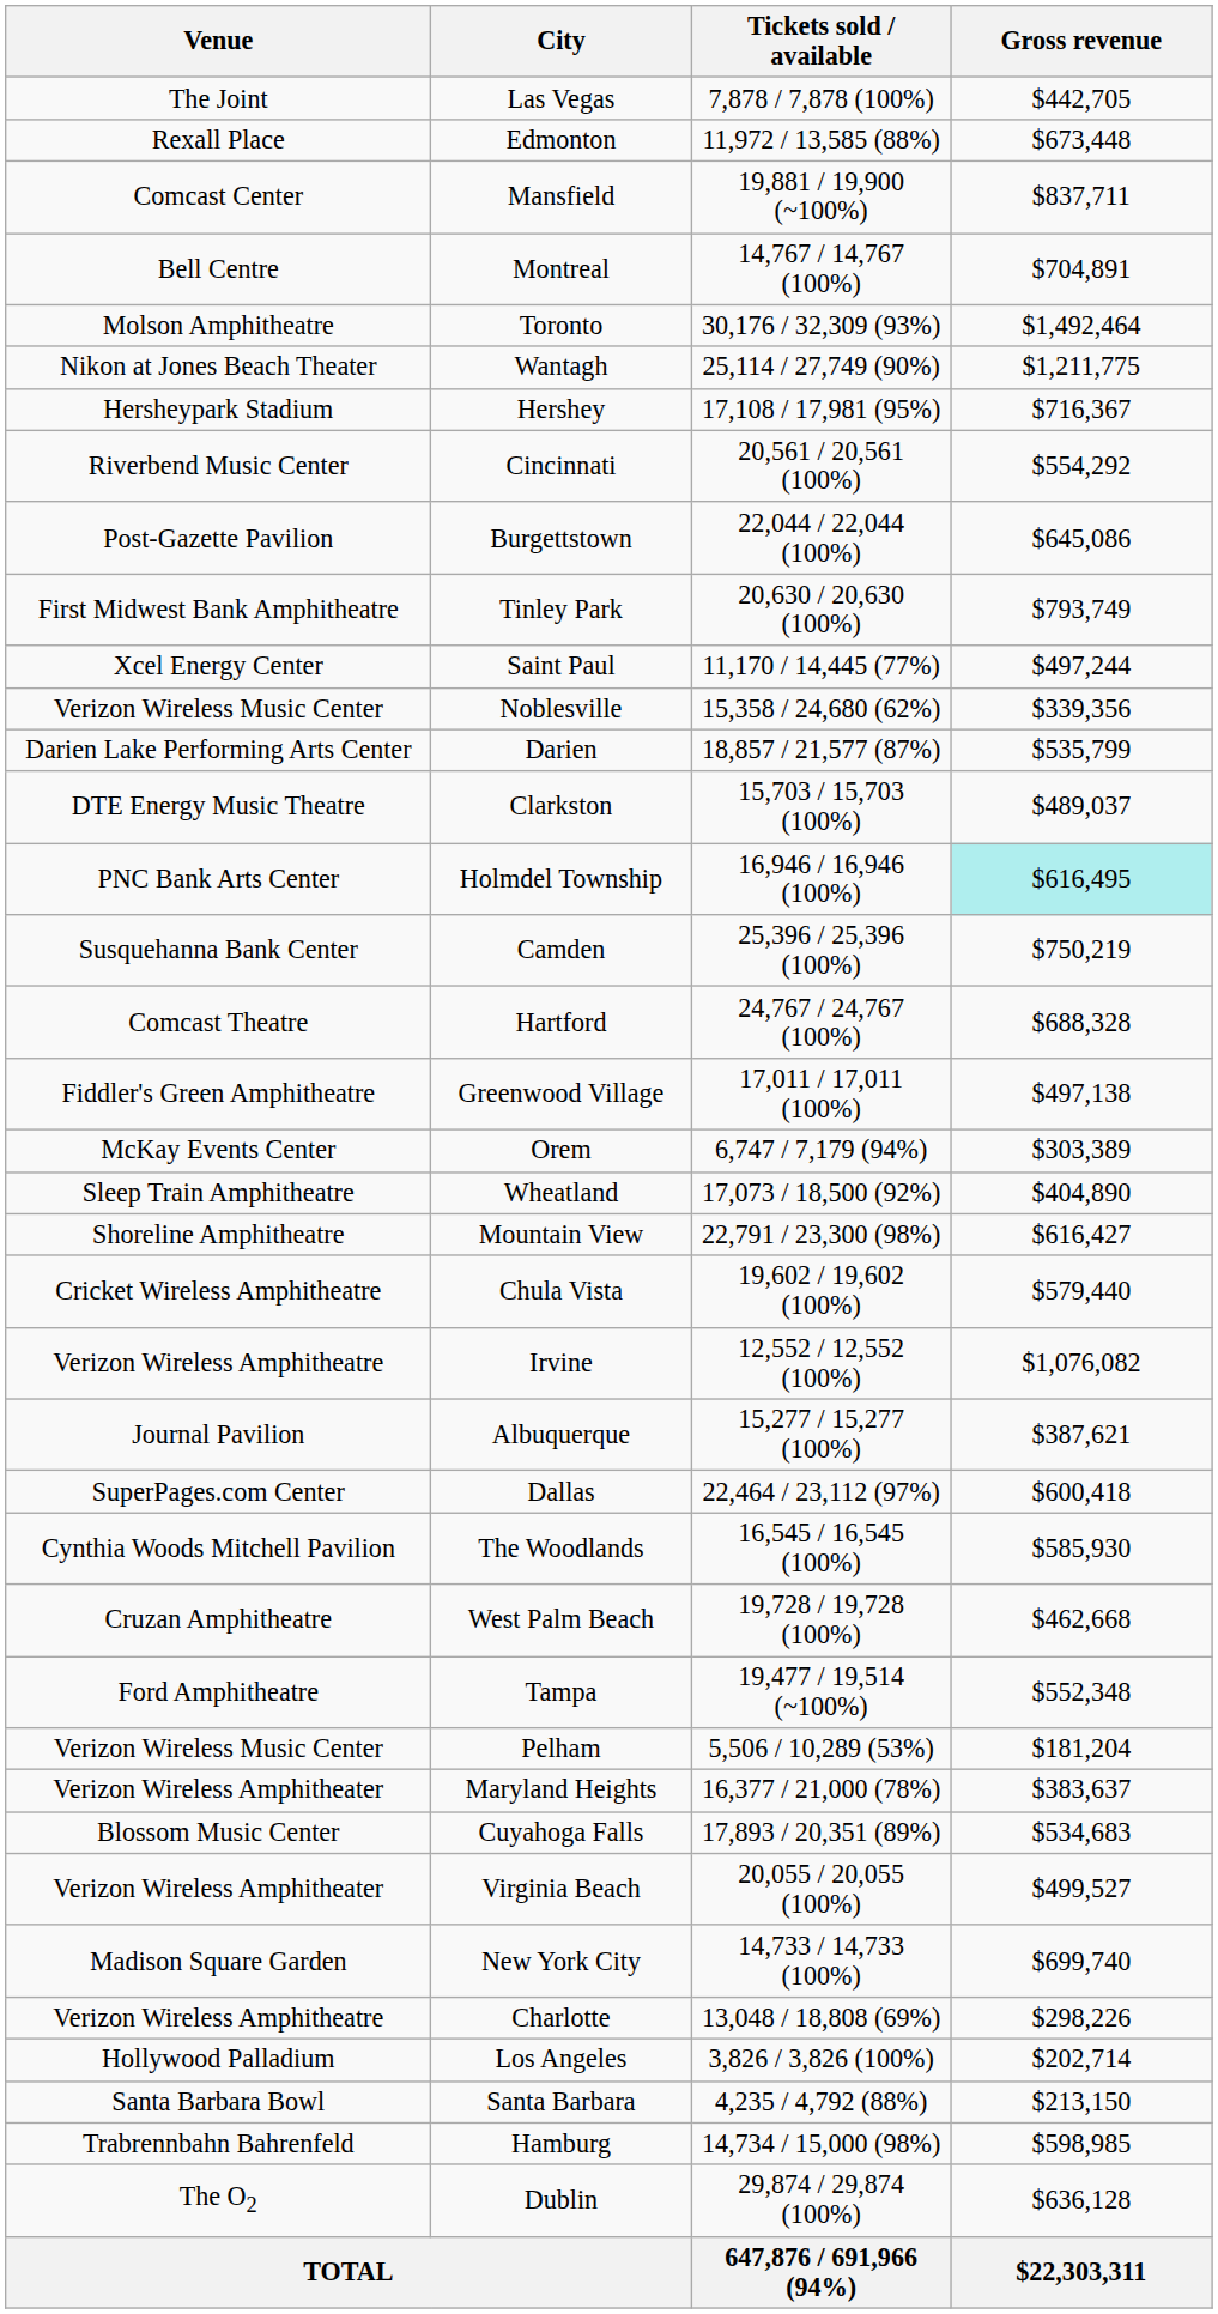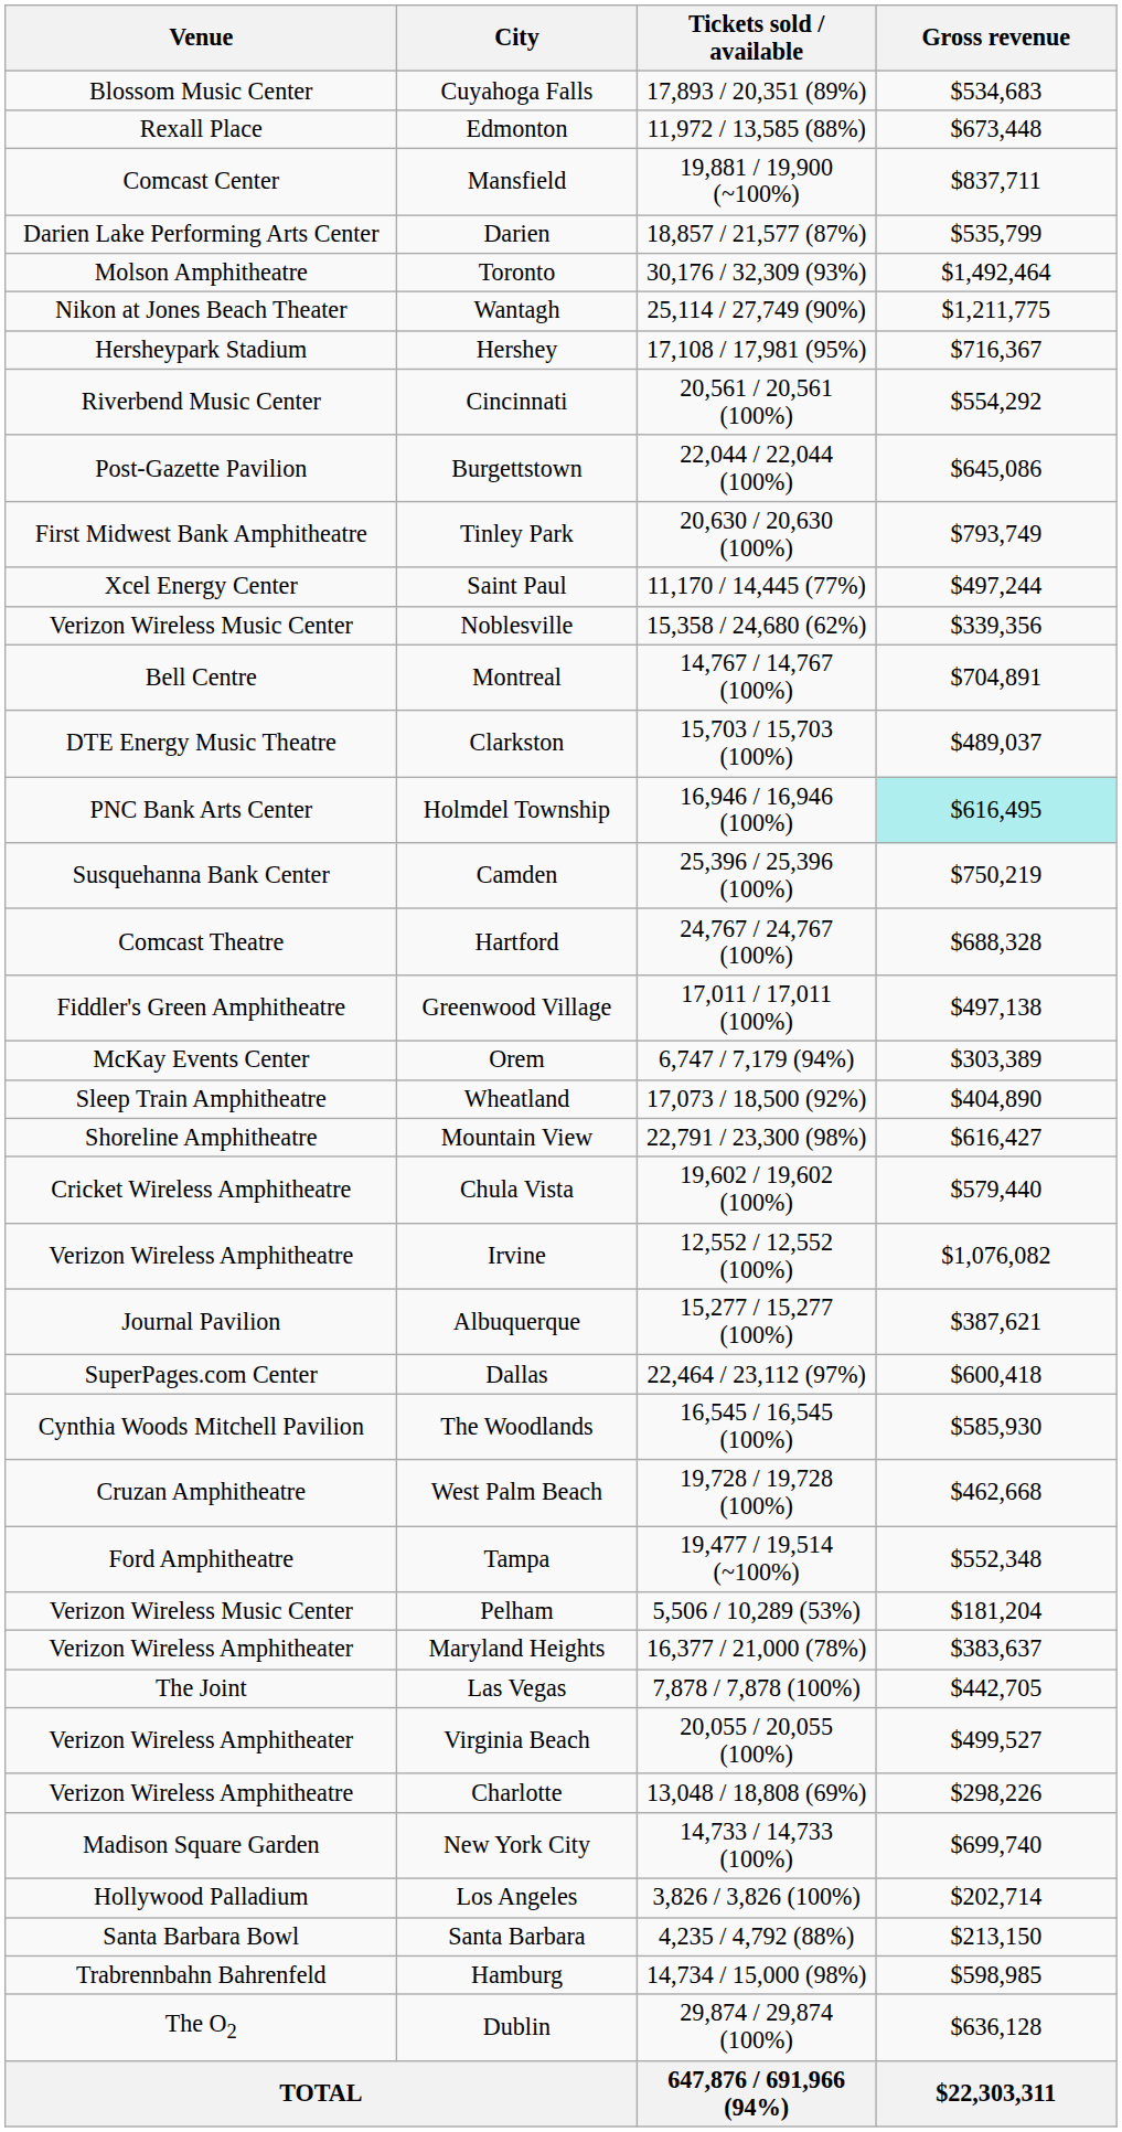 <table class="wikitable" style="text-align:center;">
 <tr>
 <th width="250">Venue</th>
 <th width="150">City</th>
 <th width="150">Tickets sold / available</th>
 <th width="150">Gross revenue</th>
 </tr>
 <tr>
-<td>The Joint</td>
-<td>Las Vegas</td>
-<td>7,878 / 7,878 (100%)</td>
-<td>$442,705</td>
+<td>Blossom Music Center</td>
+<td>Cuyahoga Falls</td>
+<td>17,893 / 20,351 (89%)</td>
+<td>$534,683</td>
 </tr>
 <tr>
 <td>Rexall Place</td>
 <td>Edmonton</td>
 <td>11,972 / 13,585 (88%)</td>
 <td>$673,448</td>
 </tr>
 <tr>
 <td>Comcast Center</td>
 <td>Mansfield</td>
 <td>19,881 / 19,900 (~100%)</td>
 <td>$837,711</td>
 </tr>
 <tr>
-<td>Bell Centre</td>
-<td>Montreal</td>
-<td>14,767 / 14,767 (100%)</td>
-<td>$704,891</td>
+<td>Darien Lake Performing Arts Center</td>
+<td>Darien</td>
+<td>18,857 / 21,577 (87%)</td>
+<td>$535,799</td>
 </tr>
 <tr>
 <td>Molson Amphitheatre</td>
 <td>Toronto</td>
 <td>30,176 / 32,309 (93%)</td>
 <td>$1,492,464</td>
 </tr>
 <tr>
 <td>Nikon at Jones Beach Theater</td>
 <td>Wantagh</td>
 <td>25,114 / 27,749 (90%)</td>
 <td>$1,211,775</td>
 </tr>
 <tr>
 <td>Hersheypark Stadium</td>
 <td>Hershey</td>
 <td>17,108 / 17,981 (95%)</td>
 <td>$716,367</td>
 </tr>
 <tr>
 <td>Riverbend Music Center</td>
 <td>Cincinnati</td>
 <td>20,561 / 20,561 (100%)</td>
 <td>$554,292</td>
 </tr>
 <tr>
 <td>Post-Gazette Pavilion</td>
 <td>Burgettstown</td>
 <td>22,044 / 22,044 (100%)</td>
 <td>$645,086</td>
 </tr>
 <tr>
 <td>First Midwest Bank Amphitheatre</td>
 <td>Tinley Park</td>
 <td>20,630 / 20,630 (100%)</td>
 <td>$793,749</td>
 </tr>
 <tr>
 <td>Xcel Energy Center</td>
 <td>Saint Paul</td>
 <td>11,170 / 14,445 (77%)</td>
 <td>$497,244</td>
 </tr>
 <tr>
 <td>Verizon Wireless Music Center</td>
 <td>Noblesville</td>
 <td>15,358 / 24,680 (62%)</td>
 <td>$339,356</td>
 </tr>
 <tr>
-<td>Darien Lake Performing Arts Center</td>
-<td>Darien</td>
-<td>18,857 / 21,577 (87%)</td>
-<td>$535,799</td>
+<td>Bell Centre</td>
+<td>Montreal</td>
+<td>14,767 / 14,767 (100%)</td>
+<td>$704,891</td>
 </tr>
 <tr>
 <td>DTE Energy Music Theatre</td>
 <td>Clarkston</td>
 <td>15,703 / 15,703 (100%)</td>
 <td>$489,037</td>
 </tr>
 <tr>
 <td>PNC Bank Arts Center</td>
 <td>Holmdel Township</td>
 <td>16,946 / 16,946 (100%)</td>
 <td style="background: paleturquoise;">$616,495</td>
 </tr>
 <tr>
 <td>Susquehanna Bank Center</td>
 <td>Camden</td>
 <td>25,396 / 25,396 (100%)</td>
 <td>$750,219</td>
 </tr>
 <tr>
 <td>Comcast Theatre</td>
 <td>Hartford</td>
 <td>24,767 / 24,767 (100%)</td>
 <td>$688,328</td>
 </tr>
 <tr>
 <td>Fiddler's Green Amphitheatre</td>
 <td>Greenwood Village</td>
 <td>17,011 / 17,011 (100%)</td>
 <td>$497,138</td>
 </tr>
 <tr>
 <td>McKay Events Center</td>
 <td>Orem</td>
 <td>6,747 / 7,179 (94%)</td>
 <td>$303,389</td>
 </tr>
 <tr>
 <td>Sleep Train Amphitheatre</td>
 <td>Wheatland</td>
 <td>17,073 / 18,500 (92%)</td>
 <td>$404,890</td>
 </tr>
 <tr>
 <td>Shoreline Amphitheatre</td>
 <td>Mountain View</td>
 <td>22,791 / 23,300 (98%)</td>
 <td>$616,427</td>
 </tr>
 <tr>
 <td>Cricket Wireless Amphitheatre</td>
 <td>Chula Vista</td>
 <td>19,602 / 19,602 (100%)</td>
 <td>$579,440</td>
 </tr>
 <tr>
 <td>Verizon Wireless Amphitheatre</td>
 <td>Irvine</td>
 <td>12,552 / 12,552 (100%)</td>
 <td>$1,076,082</td>
 </tr>
 <tr>
 <td>Journal Pavilion</td>
 <td>Albuquerque</td>
 <td>15,277 / 15,277 (100%)</td>
 <td>$387,621</td>
 </tr>
 <tr>
 <td>SuperPages.com Center</td>
 <td>Dallas</td>
 <td>22,464 / 23,112 (97%)</td>
 <td>$600,418</td>
 </tr>
 <tr>
 <td>Cynthia Woods Mitchell Pavilion</td>
 <td>The Woodlands</td>
 <td>16,545 / 16,545 (100%)</td>
 <td>$585,930</td>
 </tr>
 <tr>
 <td>Cruzan Amphitheatre</td>
 <td>West Palm Beach</td>
 <td>19,728 / 19,728 (100%)</td>
 <td>$462,668</td>
 </tr>
 <tr>
 <td>Ford Amphitheatre</td>
 <td>Tampa</td>
 <td>19,477 / 19,514 (~100%)</td>
 <td>$552,348</td>
 </tr>
 <tr>
 <td>Verizon Wireless Music Center</td>
 <td>Pelham</td>
 <td>5,506 / 10,289 (53%)</td>
 <td>$181,204</td>
 </tr>
 <tr>
 <td>Verizon Wireless Amphitheater</td>
 <td>Maryland Heights</td>
 <td>16,377 / 21,000 (78%)</td>
 <td>$383,637</td>
 </tr>
 <tr>
-<td>Blossom Music Center</td>
-<td>Cuyahoga Falls</td>
-<td>17,893 / 20,351 (89%)</td>
-<td>$534,683</td>
+<td>The Joint</td>
+<td>Las Vegas</td>
+<td>7,878 / 7,878 (100%)</td>
+<td>$442,705</td>
 </tr>
 <tr>
 <td>Verizon Wireless Amphitheater</td>
 <td>Virginia Beach</td>
 <td>20,055 / 20,055 (100%)</td>
 <td>$499,527</td>
 </tr>
 <tr>
+<td>Verizon Wireless Amphitheatre</td>
+<td>Charlotte</td>
+<td>13,048 / 18,808 (69%)</td>
+<td>$298,226</td>
+</tr>
+<tr>
 <td>Madison Square Garden</td>
 <td>New York City</td>
 <td>14,733 / 14,733 (100%)</td>
 <td>$699,740</td>
-</tr>
-<tr>
-<td>Verizon Wireless Amphitheatre</td>
-<td>Charlotte</td>
-<td>13,048 / 18,808 (69%)</td>
-<td>$298,226</td>
 </tr>
 <tr>
 <td>Hollywood Palladium</td>
 <td>Los Angeles</td>
 <td>3,826 / 3,826 (100%)</td>
 <td>$202,714</td>
 </tr>
 <tr>
 <td>Santa Barbara Bowl</td>
 <td>Santa Barbara</td>
 <td>4,235 / 4,792 (88%)</td>
 <td>$213,150</td>
 </tr>
 <tr>
 <td>Trabrennbahn Bahrenfeld</td>
 <td>Hamburg</td>
 <td>14,734 / 15,000 (98%)</td>
 <td>$598,985</td>
 </tr>
 <tr>
 <td>The O<sub>2</sub></td>
 <td>Dublin</td>
 <td>29,874 / 29,874 (100%)</td>
 <td>$636,128</td>
 </tr>
 <tr>
 <th colspan="2">TOTAL</th>
 <th>647,876 / 691,966 (94%)</th>
 <th>$22,303,311</th>
 </tr>
 </table>
